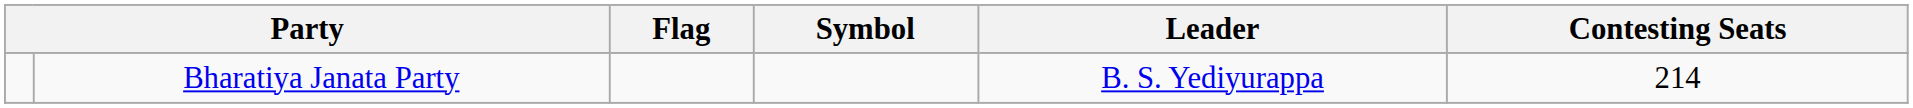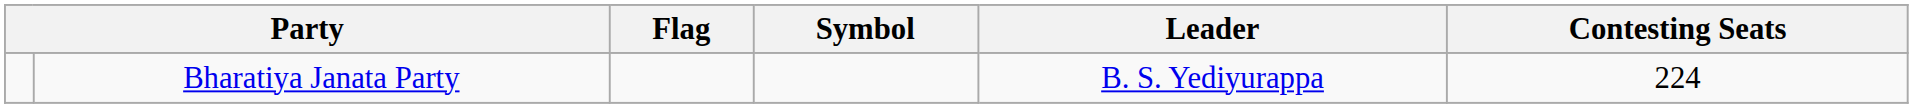 <table class="wikitable " width="50%" style="text-align:center">
 <tr>
 <th colspan="2">Party</th>
 <th>Flag</th>
 <th>Symbol</th>
 <th>Leader</th>
 <th>Contesting Seats</th>
 </tr>
 <tr>
 <td></td>
 <td><a href='#'>Bharatiya Janata Party</a></td>
 <td></td>
 <td></td>
 <td><a href='#'>B. S. Yediyurappa</a></td>
-<td>214</td>
+<td>224</td>
 </tr>
 </table>
